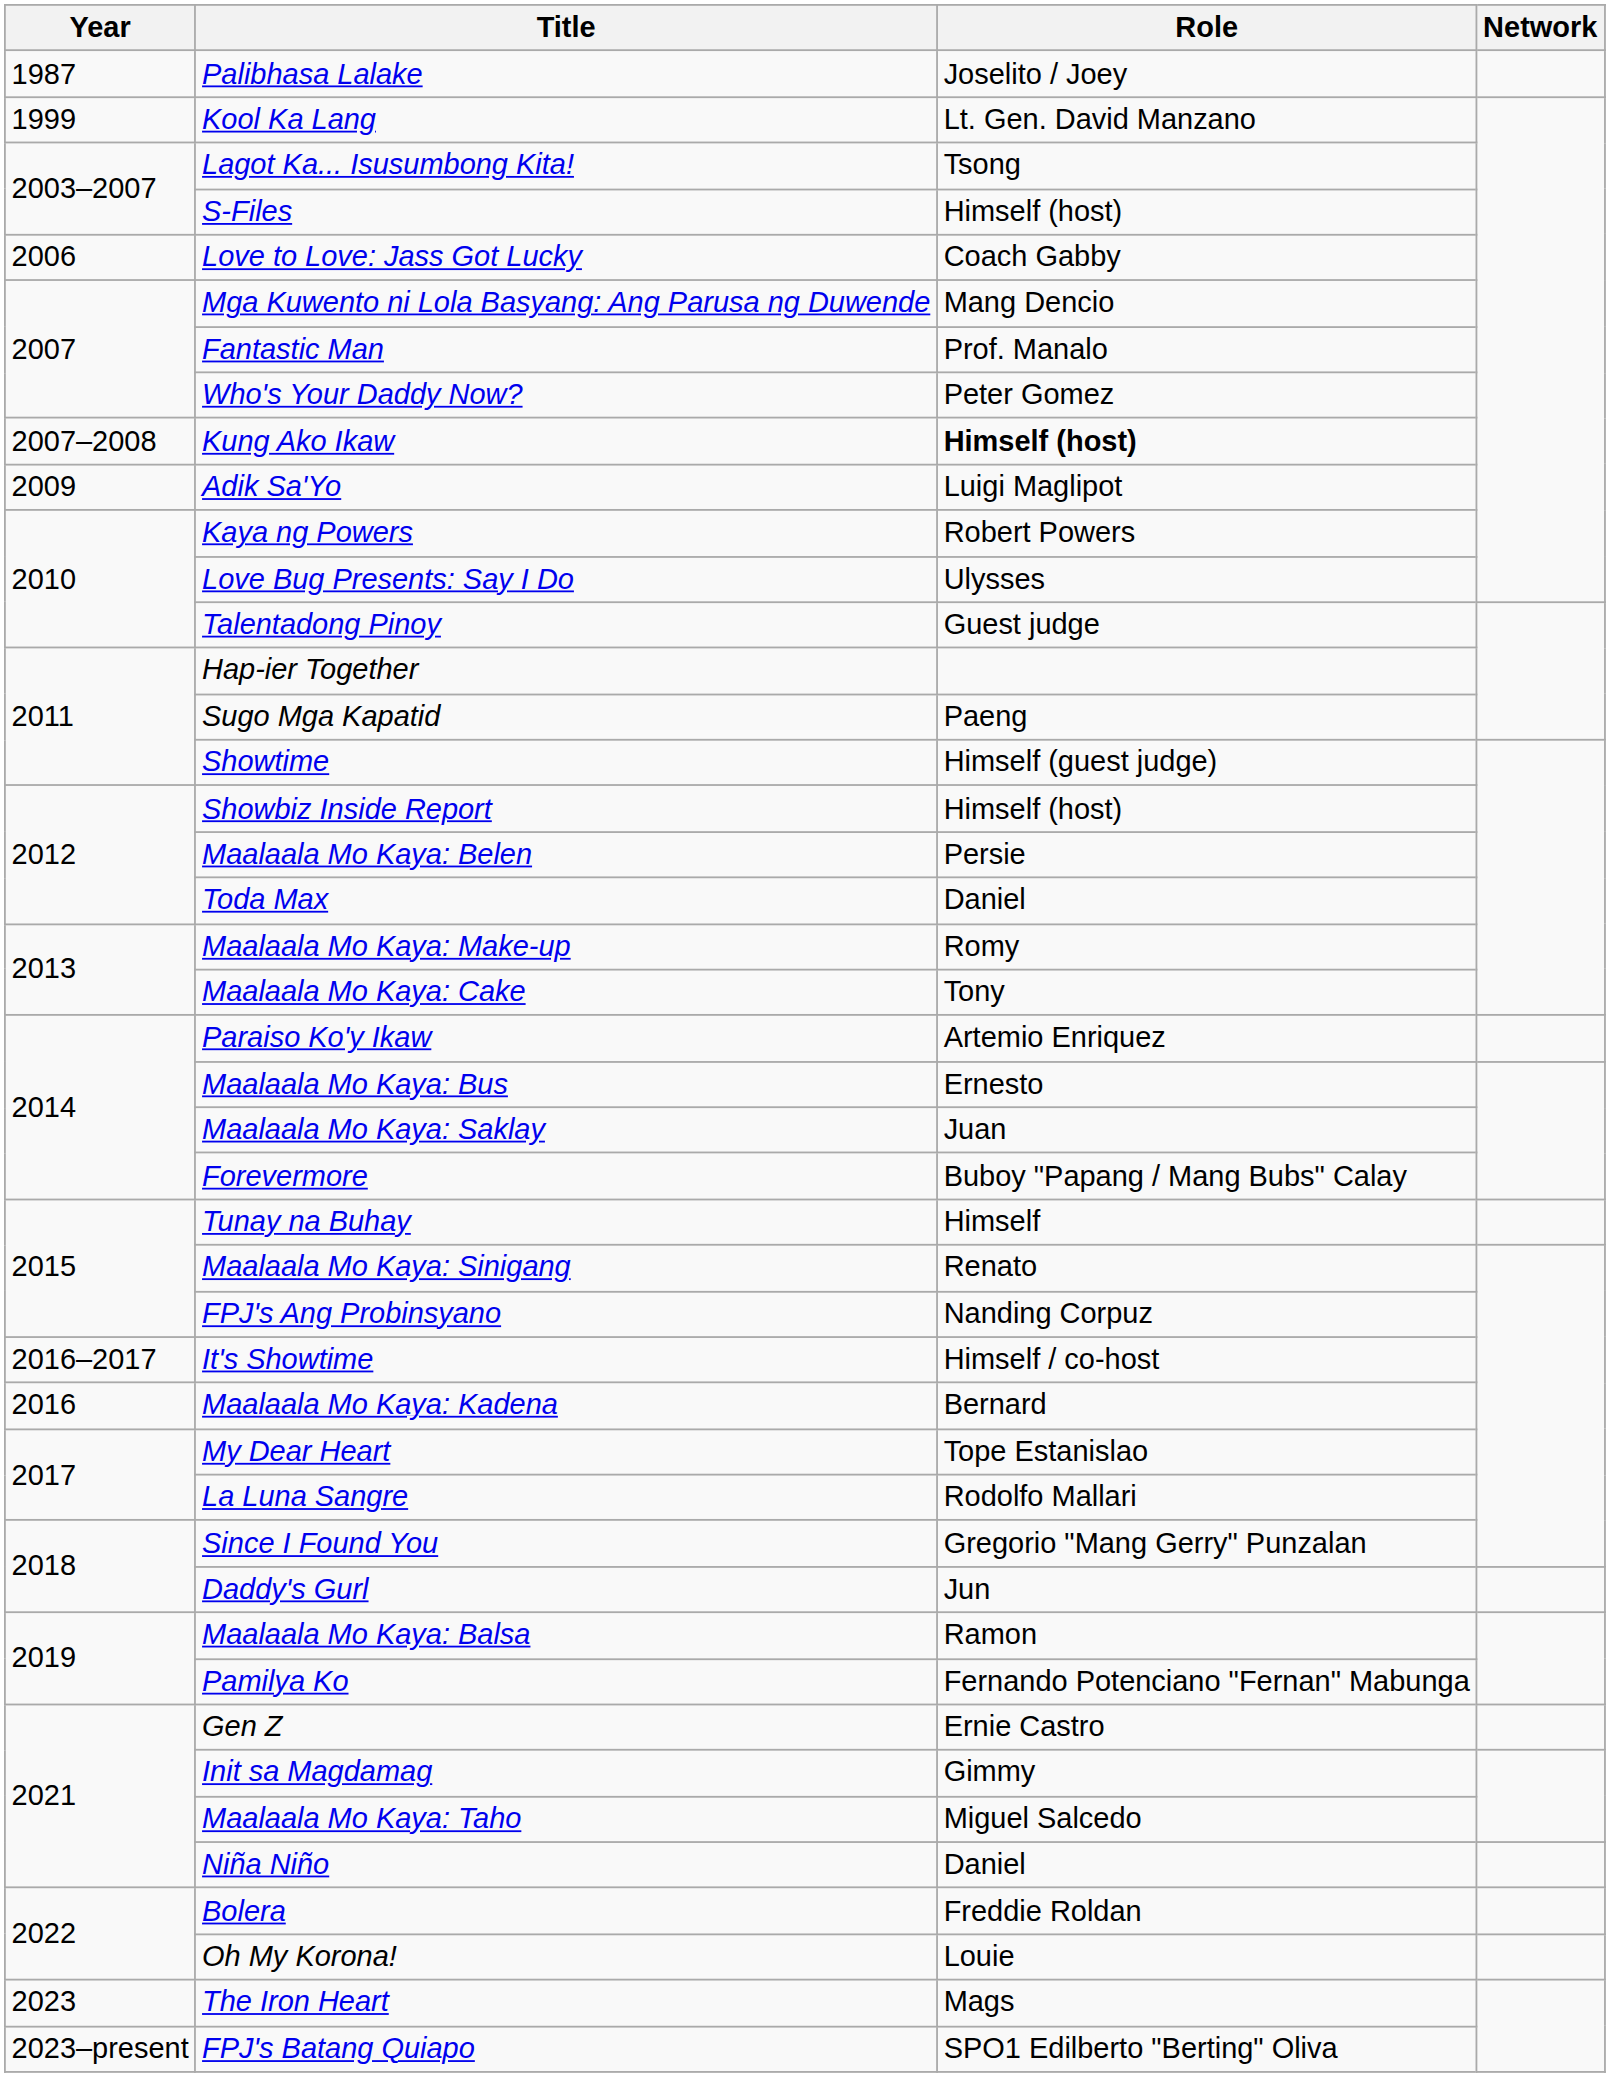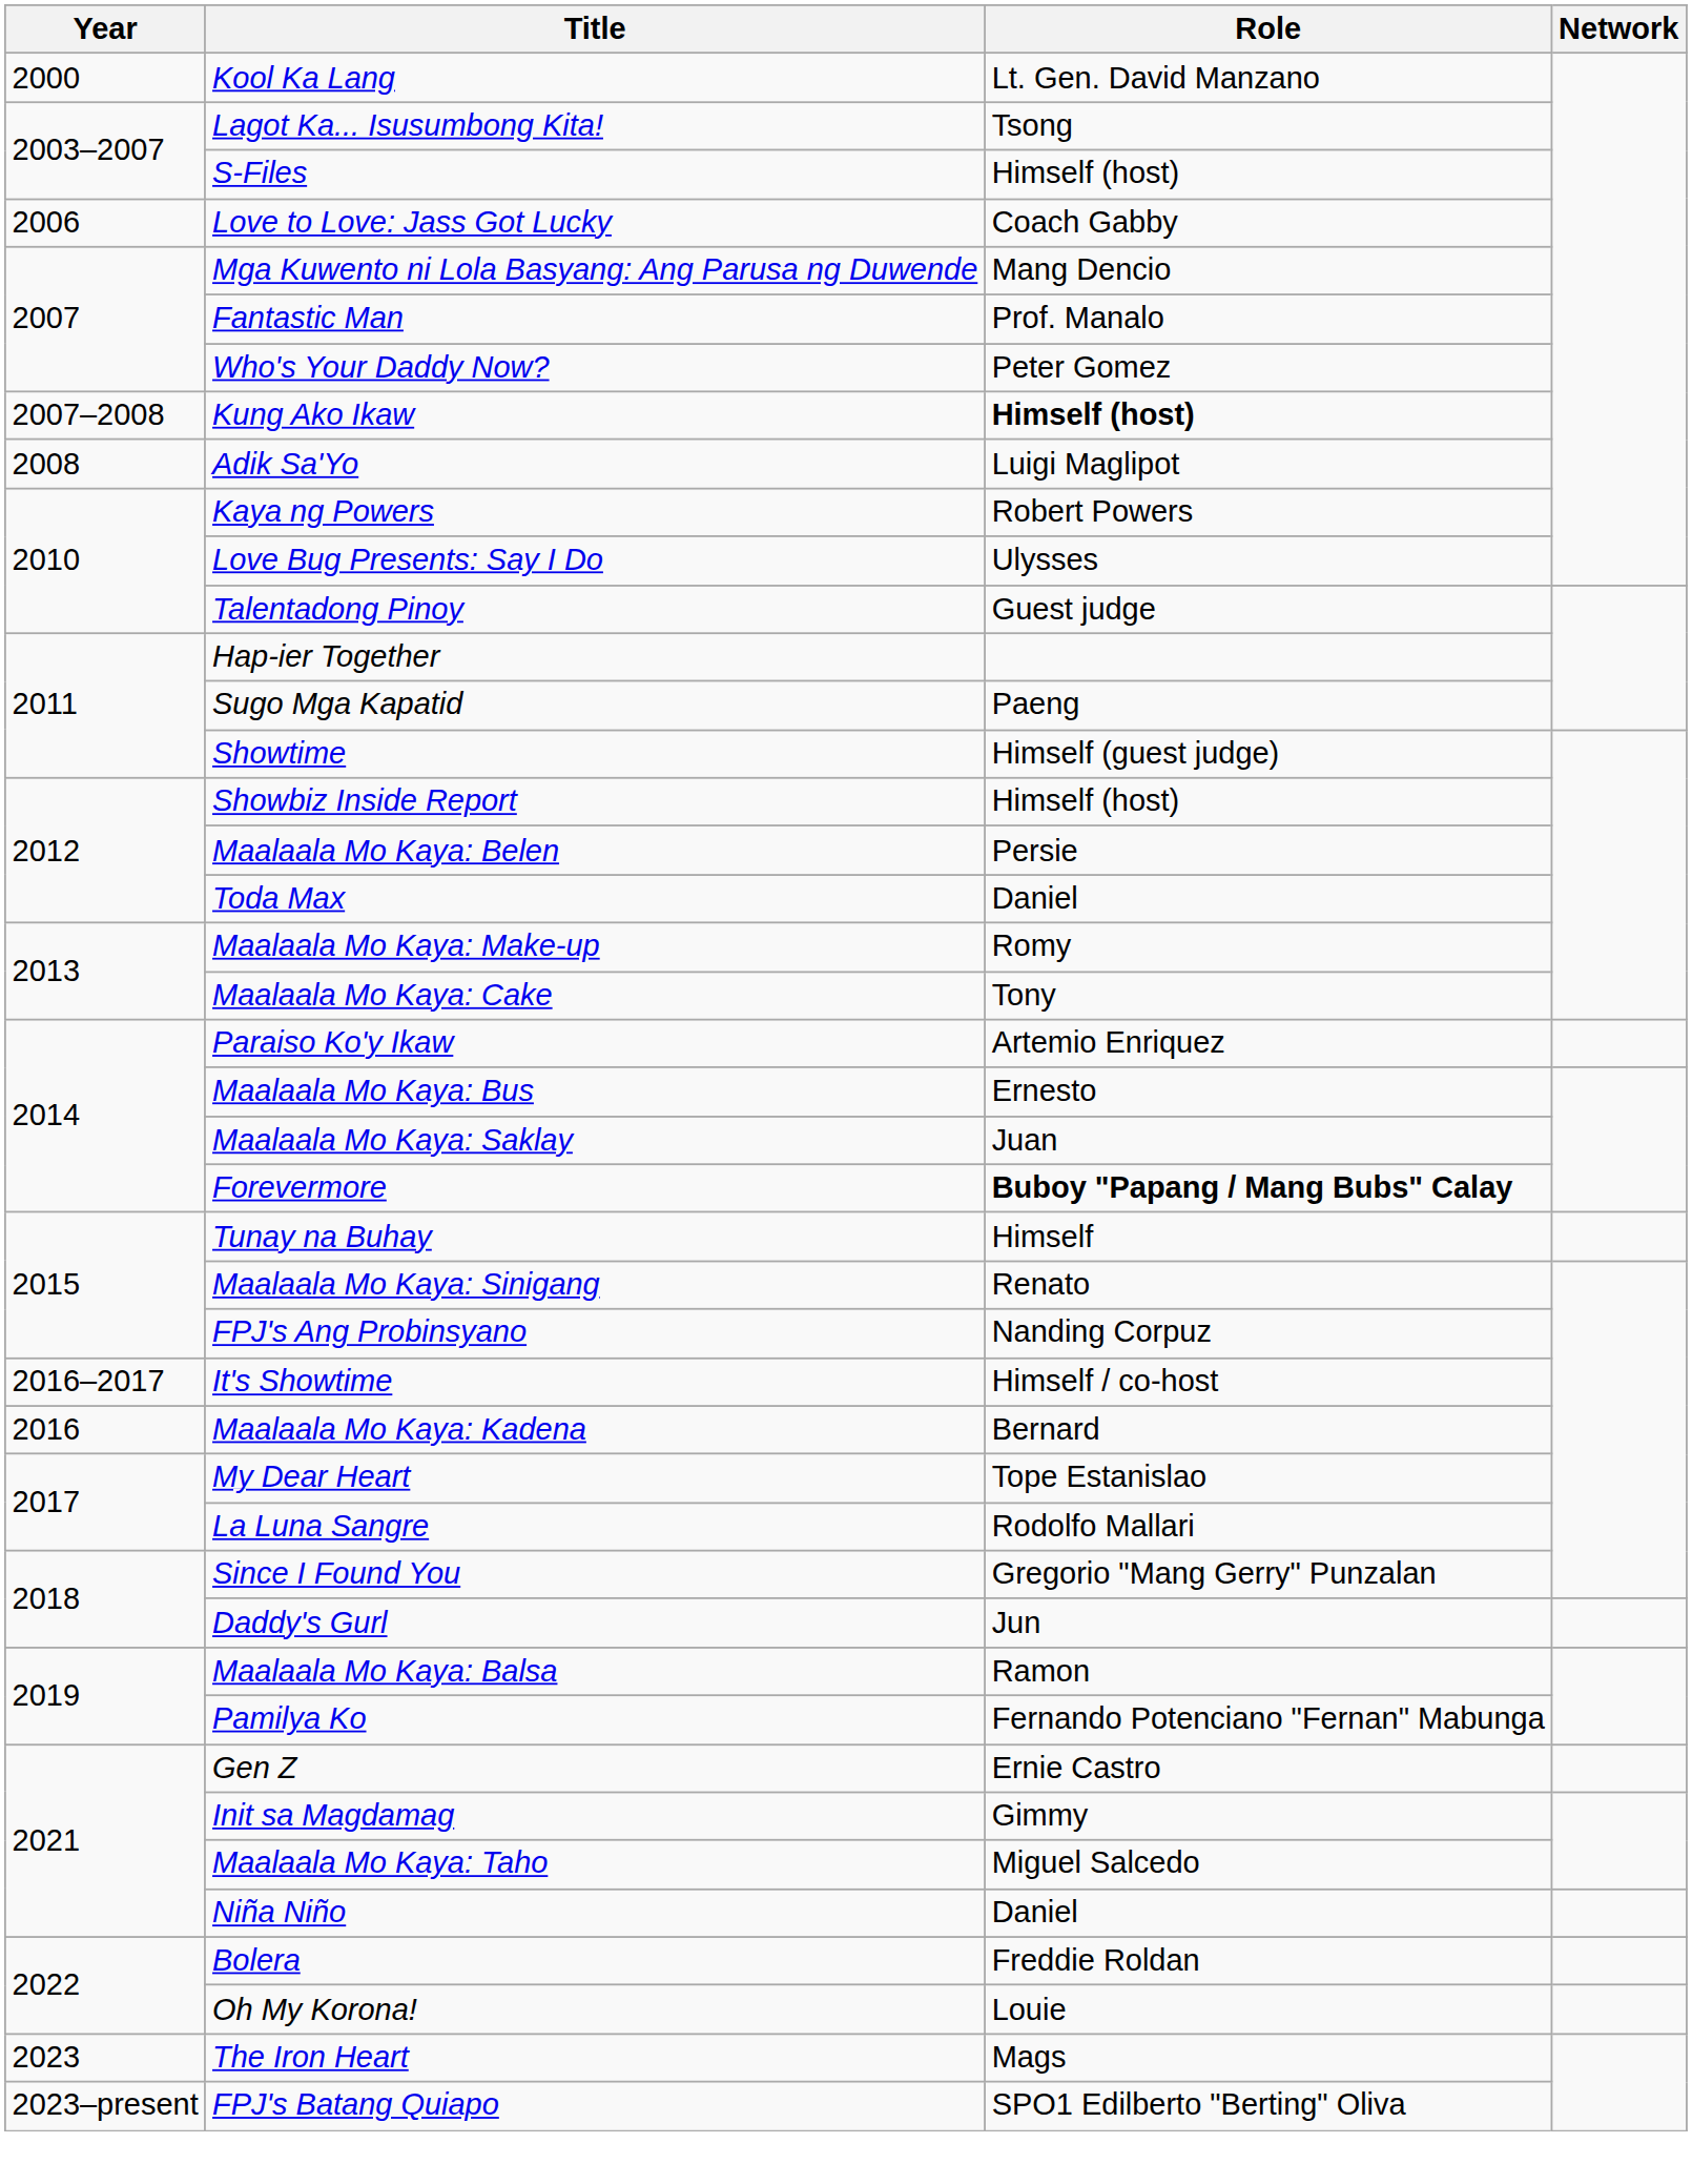 <table class="wikitable">
 <tr>
 <th>Year</th>
 <th>Title</th>
 <th>Role</th>
 <th>Network</th>
 </tr>
 <tr>
-<td>1987</td>
-<td><em><a href='#'>Palibhasa Lalake</a></em></td>
-<td>Joselito / Joey</td>
-<td></td>
-</tr>
-<tr>
-<td>1999</td>
+<td>2000</td>
 <td><em><a href='#'>Kool Ka Lang</a></em></td>
 <td>Lt. Gen. David Manzano</td>
 <td rowspan="11"></td>
 </tr>
 <tr>
 <td rowspan="2">2003–2007</td>
 <td><em><a href='#'>Lagot Ka... Isusumbong Kita!</a></em></td>
 <td>Tsong</td>
 </tr>
 <tr>
 <td><em><a href='#'>S-Files</a></em></td>
 <td>Himself (host)</td>
 </tr>
 <tr>
 <td>2006</td>
 <td><em><a href='#'>Love to Love: Jass Got Lucky</a></em></td>
 <td>Coach Gabby</td>
 </tr>
 <tr>
 <td rowspan="3">2007</td>
 <td><em><a href='#'>Mga Kuwento ni Lola Basyang: Ang Parusa ng Duwende</a></em></td>
 <td>Mang Dencio </td>
 </tr>
 <tr>
 <td><em><a href='#'>Fantastic Man</a></em></td>
 <td>Prof. Manalo </td>
 </tr>
 <tr>
 <td><em><a href='#'>Who's Your Daddy Now?</a></em></td>
 <td>Peter Gomez </td>
 </tr>
 <tr>
 <td>2007–2008</td>
 <td><em><a href='#'>Kung Ako Ikaw</a></em></td>
 <td><strong>Himself (host) </strong></td>
 </tr>
 <tr>
-<td>2009</td>
+<td>2008</td>
 <td><em><a href='#'>Adik Sa'Yo</a></em></td>
 <td>Luigi Maglipot</td>
 </tr>
 <tr>
 <td rowspan="3">2010</td>
 <td><em><a href='#'>Kaya ng Powers</a></em></td>
 <td>Robert Powers</td>
 </tr>
 <tr>
 <td><em><a href='#'>Love Bug Presents: Say I Do</a></em></td>
 <td>Ulysses</td>
 </tr>
 <tr>
 <td><em><a href='#'>Talentadong Pinoy</a></em></td>
 <td>Guest judge</td>
 <td rowspan="3"></td>
 </tr>
 <tr>
 <td rowspan="3">2011</td>
 <td><em>Hap-ier Together</em></td>
 <td></td>
 </tr>
 <tr>
 <td><em>Sugo Mga Kapatid</em></td>
 <td>Paeng</td>
 </tr>
 <tr>
 <td><em><a href='#'>Showtime</a></em></td>
 <td>Himself (guest judge)</td>
 <td rowspan="6"></td>
 </tr>
 <tr>
 <td rowspan="3">2012</td>
 <td><em><a href='#'>Showbiz Inside Report</a></em></td>
 <td>Himself (host)</td>
 </tr>
 <tr>
 <td><em><a href='#'>Maalaala Mo Kaya: Belen</a></em></td>
 <td>Persie</td>
 </tr>
 <tr>
 <td><em><a href='#'>Toda Max</a></em></td>
 <td>Daniel</td>
 </tr>
 <tr>
 <td rowspan="2">2013</td>
 <td><em><a href='#'>Maalaala Mo Kaya: Make-up</a></em></td>
 <td>Romy</td>
 </tr>
 <tr>
 <td><em><a href='#'>Maalaala Mo Kaya: Cake</a></em></td>
 <td>Tony</td>
 </tr>
 <tr>
 <td rowspan="4">2014</td>
 <td><em><a href='#'>Paraiso Ko'y Ikaw</a></em></td>
 <td>Artemio Enriquez</td>
 <td></td>
 </tr>
 <tr>
 <td><em><a href='#'>Maalaala Mo Kaya: Bus</a></em></td>
 <td>Ernesto</td>
 <td rowspan="3"></td>
 </tr>
 <tr>
 <td><em><a href='#'>Maalaala Mo Kaya: Saklay</a></em></td>
 <td>Juan</td>
 </tr>
 <tr>
 <td><em><a href='#'>Forevermore</a></em></td>
-<td>Buboy "Papang / Mang Bubs" Calay</td>
+<td><strong>Buboy "Papang / Mang Bubs" Calay</strong></td>
 </tr>
 <tr>
 <td rowspan="3">2015</td>
 <td><em><a href='#'>Tunay na Buhay</a></em></td>
 <td>Himself</td>
 <td></td>
 </tr>
 <tr>
 <td><em><a href='#'>Maalaala Mo Kaya: Sinigang</a></em></td>
 <td>Renato</td>
 <td rowspan="7"></td>
 </tr>
 <tr>
 <td><em><a href='#'>FPJ's Ang Probinsyano</a></em></td>
 <td>Nanding Corpuz</td>
 </tr>
 <tr>
 <td>2016–2017</td>
 <td><em><a href='#'>It's Showtime</a></em></td>
 <td>Himself / co-host</td>
 </tr>
 <tr>
 <td>2016</td>
 <td><em><a href='#'>Maalaala Mo Kaya: Kadena</a></em></td>
 <td>Bernard</td>
 </tr>
 <tr>
 <td rowspan="2">2017</td>
 <td><em><a href='#'>My Dear Heart</a></em></td>
 <td>Tope Estanislao</td>
 </tr>
 <tr>
 <td><em><a href='#'>La Luna Sangre</a></em></td>
 <td>Rodolfo Mallari</td>
 </tr>
 <tr>
 <td rowspan="2">2018</td>
 <td><em><a href='#'>Since I Found You</a></em></td>
 <td>Gregorio "Mang Gerry" Punzalan</td>
 </tr>
 <tr>
 <td><em><a href='#'>Daddy's Gurl</a></em></td>
 <td>Jun</td>
 <td></td>
 </tr>
 <tr>
 <td rowspan="2">2019</td>
 <td><em><a href='#'>Maalaala Mo Kaya: Balsa</a></em></td>
 <td>Ramon</td>
 <td rowspan="2"></td>
 </tr>
 <tr>
 <td><em><a href='#'>Pamilya Ko</a></em></td>
 <td>Fernando Potenciano "Fernan" Mabunga</td>
 </tr>
 <tr>
 <td rowspan="4">2021</td>
 <td><em>Gen Z</em></td>
 <td>Ernie Castro</td>
 <td></td>
 </tr>
 <tr>
 <td><em><a href='#'>Init sa Magdamag</a></em></td>
 <td>Gimmy</td>
 <td rowspan="2"></td>
 </tr>
 <tr>
 <td><em><a href='#'>Maalaala Mo Kaya: Taho</a></em></td>
 <td>Miguel Salcedo</td>
 </tr>
 <tr>
 <td><em><a href='#'>Niña Niño</a></em></td>
 <td>Daniel</td>
 <td></td>
 </tr>
 <tr>
 <td rowspan="2">2022</td>
 <td><em><a href='#'>Bolera</a></em></td>
 <td>Freddie Roldan</td>
 <td></td>
 </tr>
 <tr>
 <td><em>Oh My Korona!</em></td>
 <td>Louie</td>
 <td></td>
 </tr>
 <tr>
 <td>2023</td>
 <td><em><a href='#'>The Iron Heart</a></em></td>
 <td>Mags</td>
 <td rowspan="2"></td>
 </tr>
 <tr>
 <td>2023–present</td>
 <td><em><a href='#'> FPJ's Batang Quiapo</a></em></td>
 <td>SPO1 Edilberto "Berting" Oliva</td>
 </tr>
 </table>
